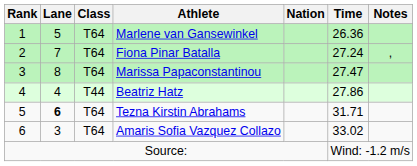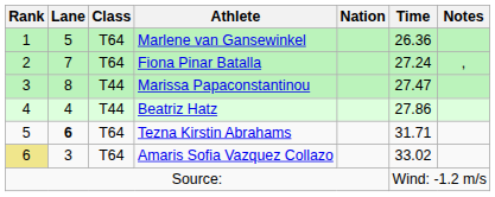 <table class="wikitable sortable" style="text-align:center;">
 <tr>
 <th scope="col">Rank</th>
 <th scope="col">Lane</th>
 <th scope="col">Class</th>
 <th scope="col">Athlete</th>
 <th scope="col">Nation</th>
 <th scope="col">Time</th>
 <th scope="col">Notes</th>
 </tr>
 <tr bgcolor=bbf3bb>
 <td>1</td>
 <td>5</td>
 <td>T64</td>
 <td align=left><a href='#'>Marlene van Gansewinkel</a></td>
 <td align=left></td>
 <td>26.36</td>
 <td></td>
 </tr>
 <tr bgcolor=bbf3bb>
 <td>2</td>
 <td>7</td>
 <td>T64</td>
 <td align=left><a href='#'>Fiona Pinar Batalla</a></td>
 <td align=left></td>
 <td>27.24</td>
 <td>, </td>
 </tr>
 <tr bgcolor=bbf3bb>
 <td>3</td>
 <td>8</td>
-<td>T64</td>
+<td>T44</td>
 <td align=left><a href='#'>Marissa Papaconstantinou</a></td>
 <td align=left></td>
 <td>27.47</td>
 <td></td>
 </tr>
 <tr bgcolor=ddffdd>
 <td>4</td>
 <td>4</td>
 <td>T44</td>
 <td align=left><a href='#'>Beatriz Hatz</a></td>
 <td align=left></td>
 <td>27.86</td>
 <td></td>
 </tr>
 <tr>
 <td>5</td>
 <td><strong>6</strong></td>
 <td>T64</td>
 <td align=left><a href='#'>Tezna Kirstin Abrahams</a></td>
 <td align=left></td>
 <td>31.71</td>
 <td></td>
 </tr>
 <tr>
-<td>6</td>
+<td style="background: khaki;">6</td>
 <td>3</td>
 <td>T64</td>
 <td align=left><a href='#'>Amaris Sofia Vazquez Collazo</a></td>
 <td align=left></td>
 <td>33.02</td>
 <td></td>
 </tr>
 <tr class="sortbottom">
 <td colspan=5>Source:</td>
 <td colspan="2" style="text-align:left;">Wind: -1.2 m/s</td>
 </tr>
 </table>
